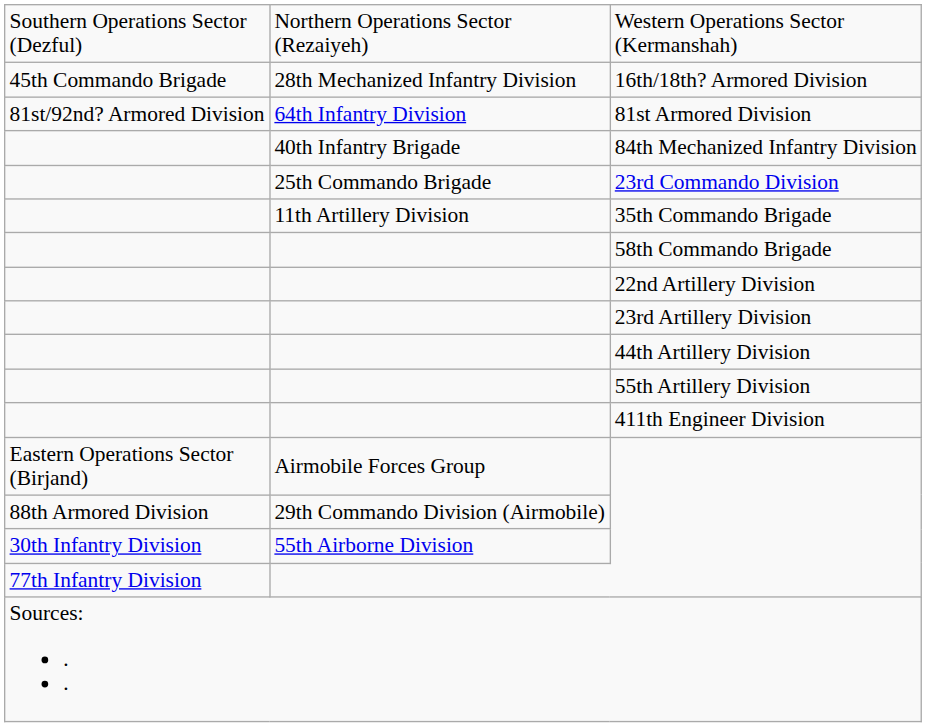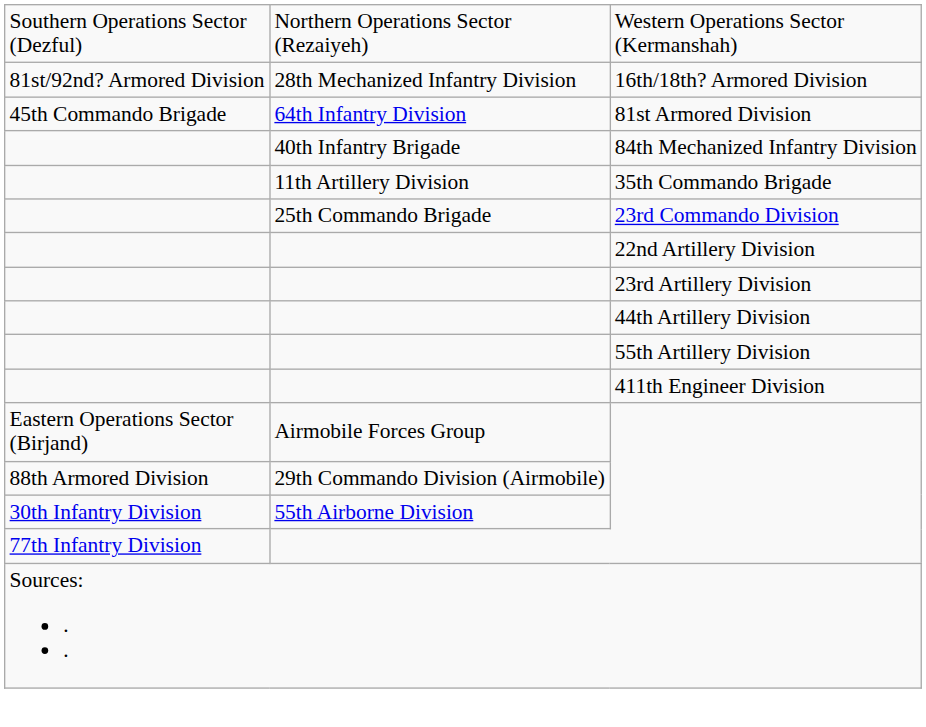 <table class="wikitable">
 <tr>
 <td>Southern Operations Sector<br>(Dezful)</td>
 <td>Northern Operations Sector<br> (Rezaiyeh)</td>
 <td>Western Operations Sector<br> (Kermanshah)</td>
 </tr>
 <tr>
-<td>45th Commando Brigade</td>
+<td>81st/92nd? Armored Division</td>
 <td>28th Mechanized Infantry Division</td>
 <td>16th/18th? Armored Division</td>
 </tr>
 <tr>
-<td>81st/92nd? Armored Division</td>
+<td>45th Commando Brigade</td>
 <td><a href='#'>64th Infantry Division</a></td>
 <td>81st Armored Division</td>
 </tr>
 <tr>
 <td></td>
 <td>40th Infantry Brigade</td>
 <td>84th Mechanized Infantry Division</td>
 </tr>
 <tr>
 <td></td>
-<td>25th Commando Brigade</td>
-<td><a href='#'>23rd Commando Division</a></td>
-</tr>
-<tr>
-<td></td>
 <td>11th Artillery Division</td>
 <td>35th Commando Brigade</td>
 </tr>
 <tr>
 <td></td>
-<td></td>
-<td>58th Commando Brigade</td>
+<td>25th Commando Brigade</td>
+<td><a href='#'>23rd Commando Division</a></td>
 </tr>
 <tr>
 <td></td>
 <td></td>
 <td>22nd Artillery Division</td>
 </tr>
 <tr>
 <td></td>
 <td></td>
 <td>23rd Artillery Division</td>
 </tr>
 <tr>
 <td></td>
 <td></td>
 <td>44th Artillery Division</td>
 </tr>
 <tr>
 <td></td>
 <td></td>
 <td>55th Artillery Division</td>
 </tr>
 <tr>
 <td></td>
 <td></td>
 <td>411th Engineer Division</td>
 </tr>
 <tr>
 <td>Eastern Operations Sector<br> (Birjand)</td>
 <td>Airmobile Forces Group<br></td>
 </tr>
 <tr>
 <td>88th Armored Division</td>
 <td>29th Commando Division (Airmobile)</td>
 </tr>
 <tr>
 <td><a href='#'>30th Infantry Division</a></td>
 <td><a href='#'>55th Airborne Division</a></td>
 </tr>
 <tr>
 <td><a href='#'>77th Infantry Division</a></td>
 </tr>
 <tr>
 <td colspan=3>Sources:<br><ul><li>.</li><li>.</li></ul></td>
 </tr>
 </table>
